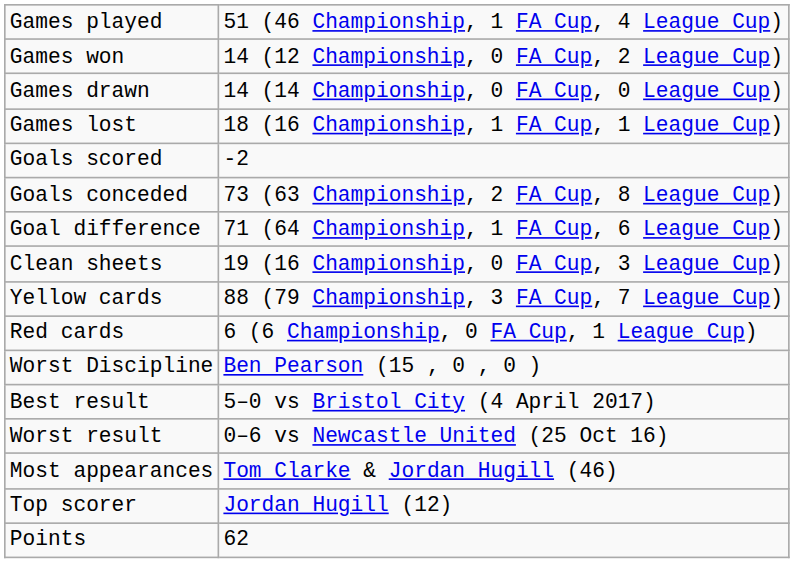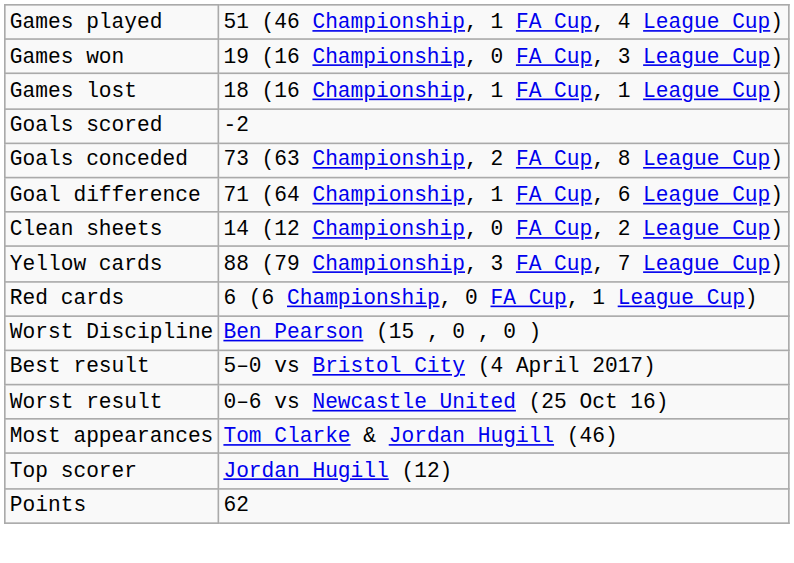 <table class="wikitable">
 <tr>
 <td>Games played</td>
 <td>51 (46 <a href='#'>Championship</a>, 1 <a href='#'>FA Cup</a>, 4 <a href='#'>League Cup</a>)</td>
 </tr>
 <tr>
 <td>Games won</td>
-<td>14 (12 <a href='#'>Championship</a>, 0 <a href='#'>FA Cup</a>, 2 <a href='#'>League Cup</a>)</td>
-</tr>
-<tr>
-<td>Games drawn</td>
-<td>14 (14 <a href='#'>Championship</a>, 0 <a href='#'>FA Cup</a>, 0 <a href='#'>League Cup</a>)</td>
+<td>19 (16 <a href='#'>Championship</a>, 0 <a href='#'>FA Cup</a>, 3 <a href='#'>League Cup</a>)</td>
 </tr>
 <tr>
 <td>Games lost</td>
 <td>18 (16 <a href='#'>Championship</a>, 1 <a href='#'>FA Cup</a>, 1 <a href='#'>League Cup</a>)</td>
 </tr>
 <tr>
 <td>Goals scored</td>
 <td>-2</td>
 </tr>
 <tr>
 <td>Goals conceded</td>
 <td>73 (63 <a href='#'>Championship</a>, 2 <a href='#'>FA Cup</a>, 8 <a href='#'>League Cup</a>)</td>
 </tr>
 <tr>
 <td>Goal difference</td>
 <td>71 (64 <a href='#'>Championship</a>, 1 <a href='#'>FA Cup</a>, 6 <a href='#'>League Cup</a>)</td>
 </tr>
 <tr>
 <td>Clean sheets</td>
-<td>19 (16 <a href='#'>Championship</a>, 0 <a href='#'>FA Cup</a>, 3 <a href='#'>League Cup</a>)</td>
+<td>14 (12 <a href='#'>Championship</a>, 0 <a href='#'>FA Cup</a>, 2 <a href='#'>League Cup</a>)</td>
 </tr>
 <tr>
 <td>Yellow cards</td>
 <td>88 (79 <a href='#'>Championship</a>, 3 <a href='#'>FA Cup</a>, 7 <a href='#'>League Cup</a>)</td>
 </tr>
 <tr>
 <td>Red cards</td>
 <td>6 (6 <a href='#'>Championship</a>, 0 <a href='#'>FA Cup</a>, 1 <a href='#'>League Cup</a>)</td>
 </tr>
 <tr>
 <td>Worst Discipline</td>
 <td><a href='#'>Ben Pearson</a> (15 , 0 , 0 )</td>
 </tr>
 <tr>
 <td>Best result</td>
 <td>5–0 vs <a href='#'>Bristol City</a> (4 April 2017)</td>
 </tr>
 <tr>
 <td>Worst result</td>
 <td>0–6 vs <a href='#'>Newcastle United</a> (25 Oct 16)</td>
 </tr>
 <tr>
 <td>Most appearances</td>
 <td><a href='#'>Tom Clarke</a> & <a href='#'>Jordan Hugill</a> (46)</td>
 </tr>
 <tr>
 <td>Top scorer</td>
 <td><a href='#'>Jordan Hugill</a> (12)</td>
 </tr>
 <tr>
 <td>Points</td>
 <td>62</td>
 </tr>
 </table>
